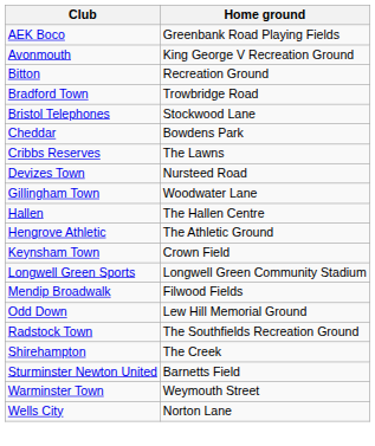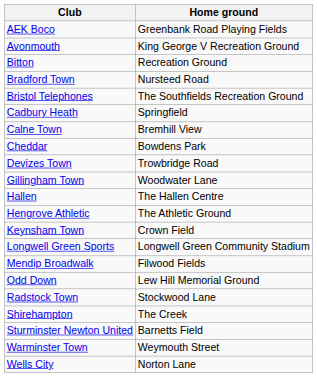 <table class="wikitable">
 <tr>
 <th>Club</th>
 <th>Home ground</th>
 </tr>
 <tr>
 <td><a href='#'>AEK Boco</a></td>
 <td>Greenbank Road Playing Fields</td>
 </tr>
 <tr>
 <td><a href='#'>Avonmouth</a></td>
 <td>King George V Recreation Ground</td>
 </tr>
 <tr>
 <td><a href='#'>Bitton</a></td>
 <td>Recreation Ground</td>
 </tr>
 <tr>
 <td><a href='#'>Bradford Town</a></td>
-<td>Trowbridge Road</td>
+<td>Nursteed Road</td>
 </tr>
 <tr>
 <td><a href='#'>Bristol Telephones</a></td>
-<td>Stockwood Lane</td>
+<td>The Southfields Recreation Ground</td>
+</tr>
+<tr>
+<td><a href='#'>Cadbury Heath</a></td>
+<td>Springfield</td>
+</tr>
+<tr>
+<td><a href='#'>Calne Town</a></td>
+<td>Bremhill View</td>
 </tr>
 <tr>
 <td><a href='#'>Cheddar</a></td>
 <td>Bowdens Park</td>
 </tr>
 <tr>
-<td><a href='#'>Cribbs Reserves</a></td>
-<td>The Lawns</td>
-</tr>
-<tr>
 <td><a href='#'>Devizes Town</a></td>
-<td>Nursteed Road</td>
+<td>Trowbridge Road</td>
 </tr>
 <tr>
 <td><a href='#'>Gillingham Town</a></td>
 <td>Woodwater Lane</td>
 </tr>
 <tr>
 <td><a href='#'>Hallen</a></td>
 <td>The Hallen Centre</td>
 </tr>
 <tr>
 <td><a href='#'>Hengrove Athletic</a></td>
 <td>The Athletic Ground</td>
 </tr>
 <tr>
 <td><a href='#'>Keynsham Town</a></td>
 <td>Crown Field</td>
 </tr>
 <tr>
 <td><a href='#'>Longwell Green Sports</a></td>
 <td>Longwell Green Community Stadium</td>
 </tr>
 <tr>
 <td><a href='#'>Mendip Broadwalk</a></td>
 <td>Filwood Fields</td>
 </tr>
 <tr>
 <td><a href='#'>Odd Down</a></td>
 <td>Lew Hill Memorial Ground</td>
 </tr>
 <tr>
 <td><a href='#'>Radstock Town</a></td>
-<td>The Southfields Recreation Ground</td>
+<td>Stockwood Lane</td>
 </tr>
 <tr>
 <td><a href='#'>Shirehampton</a></td>
 <td>The Creek</td>
 </tr>
 <tr>
 <td><a href='#'>Sturminster Newton United</a></td>
 <td>Barnetts Field</td>
 </tr>
 <tr>
 <td><a href='#'>Warminster Town</a></td>
 <td>Weymouth Street</td>
 </tr>
 <tr>
 <td><a href='#'>Wells City</a></td>
 <td>Norton Lane</td>
 </tr>
 </table>
